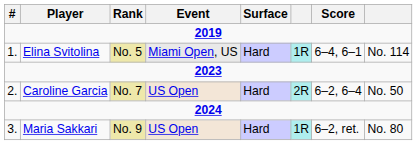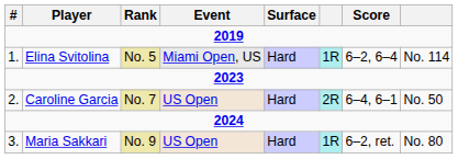 <table class="wikitable sortable">
 <tr>
 <th>#</th>
 <th>Player</th>
 <th>Rank</th>
 <th>Event</th>
 <th>Surface</th>
 <th></th>
 <th>Score</th>
 <th></th>
 </tr>
 <tr>
 <td colspan=8 style=text-align:center><strong><a href='#'>2019</a></strong></td>
 </tr>
 <tr>
 <td>1.</td>
 <td> <a href='#'>Elina Svitolina</a></td>
 <td bgcolor=EEE8AA>No. 5</td>
 <td bgcolor=e9e9e9><a href='#'>Miami Open</a>, US</td>
 <td bgcolor=CCCCFF>Hard</td>
 <td bgcolor=afeeee>1R</td>
-<td>6–4, 6–1</td>
+<td>6–2, 6–4</td>
 <td>No. 114</td>
 </tr>
 <tr>
 <td colspan=8 style=text-align:center><strong><a href='#'>2023</a></strong></td>
 </tr>
 <tr>
 <td>2.</td>
 <td> <a href='#'>Caroline Garcia</a></td>
 <td bgcolor=eee8AA>No. 7</td>
 <td bgcolor=f3e6d7><a href='#'>US Open</a></td>
 <td bgcolor=ccccff>Hard</td>
 <td bgcolor=afeeee>2R</td>
-<td>6–2, 6–4</td>
+<td>6–4, 6–1</td>
 <td>No. 50</td>
 </tr>
 <tr>
 <td colspan=8 style=text-align:center><strong><a href='#'>2024</a></strong></td>
 </tr>
 <tr>
 <td>3.</td>
 <td> <a href='#'>Maria Sakkari</a></td>
 <td bgcolor=eee8AA>No. 9</td>
 <td bgcolor=f3e6d7><a href='#'>US Open</a></td>
 <td bgcolor=ccccff>Hard</td>
 <td bgcolor=afeeee>1R</td>
 <td>6–2, ret.</td>
 <td>No. 80</td>
 </tr>
 </table>
